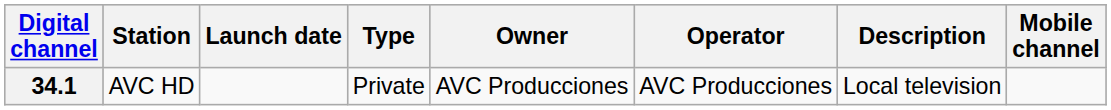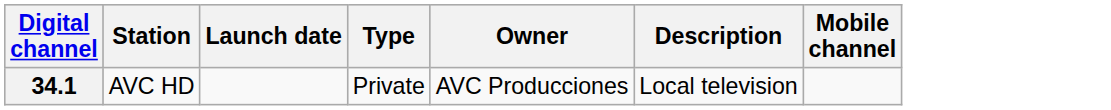 <table class="wikitable sortable" style="font-size: 90%;">
 <tr>
 <th><a href='#'>Digital<br>channel</a></th>
 <th>Station</th>
 <th>Launch date</th>
 <th>Type</th>
 <th>Owner</th>
-<th>Operator</th>
 <th>Description</th>
 <th>Mobile<br>channel</th>
 </tr>
 <tr>
 <th>34.1</th>
 <td>AVC HD</td>
 <td></td>
 <td>Private</td>
 <td>AVC Producciones</td>
-<td>AVC Producciones</td>
 <td>Local television</td>
 <td></td>
 </tr>
 </table>
